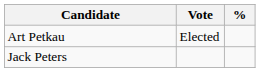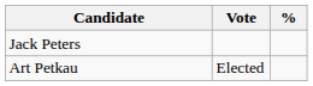 <table class="wikitable">
 <tr>
 <th bgcolor="#DDDDFF" width="200px">Candidate</th>
 <th bgcolor="#DDDDFF" width="50px">Vote</th>
 <th bgcolor="#DDDDFF" width="30px">%</th>
 </tr>
 <tr>
+<td>Jack Peters</td>
+<td></td>
+<td></td>
+</tr>
+<tr>
 <td>Art Petkau</td>
 <td>Elected</td>
 <td></td>
 </tr>
-<tr>
-<td>Jack Peters</td>
-<td></td>
-<td></td>
-</tr>
 </table>
